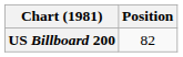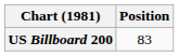 <table class="wikitable plainrowheaders" style="text-align:center">
 <tr>
 <th scope="col">Chart (1981)</th>
 <th scope="col">Position</th>
 </tr>
 <tr>
 <th scope="row">US <em>Billboard</em> 200</th>
-<td>82</td>
+<td>83</td>
 </tr>
 </table>
